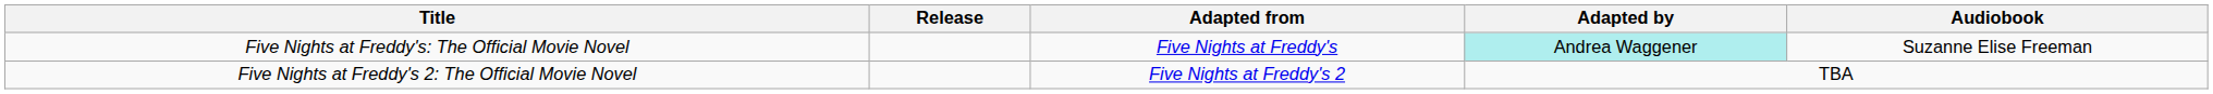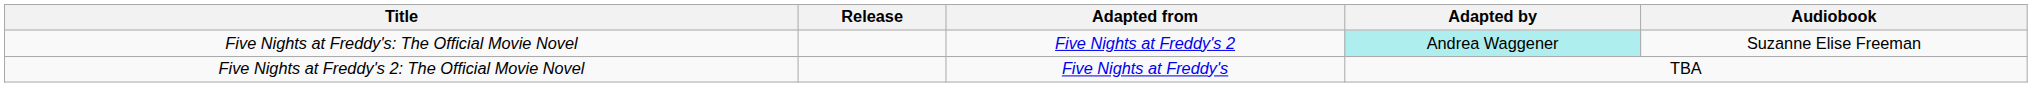 <table class="wikitable plainrowheaders sortable" style="text-align:center" border="1" width="100%">
 <tr>
 <th scope="col">Title</th>
 <th scope="col">Release</th>
 <th scope="col">Adapted from</th>
 <th scope="col">Adapted by</th>
 <th scope="col">Audiobook</th>
 </tr>
 <tr>
 <td><em>Five Nights at Freddy's: The Official Movie Novel</em></td>
 <td></td>
-<td><a href='#'><em>Five Nights at Freddy's</em></a></td>
+<td><a href='#'><em>Five Nights at Freddy's 2</em></a></td>
 <td style="background: paleturquoise;">Andrea Waggener</td>
 <td>Suzanne Elise Freeman</td>
 </tr>
 <tr>
 <td><em>Five Nights at Freddy's 2: The Official Movie Novel</em></td>
 <td></td>
-<td><a href='#'><em>Five Nights at Freddy's 2</em></a></td>
+<td><a href='#'><em>Five Nights at Freddy's</em></a></td>
 <td colspan="2">TBA</td>
 </tr>
 </table>
